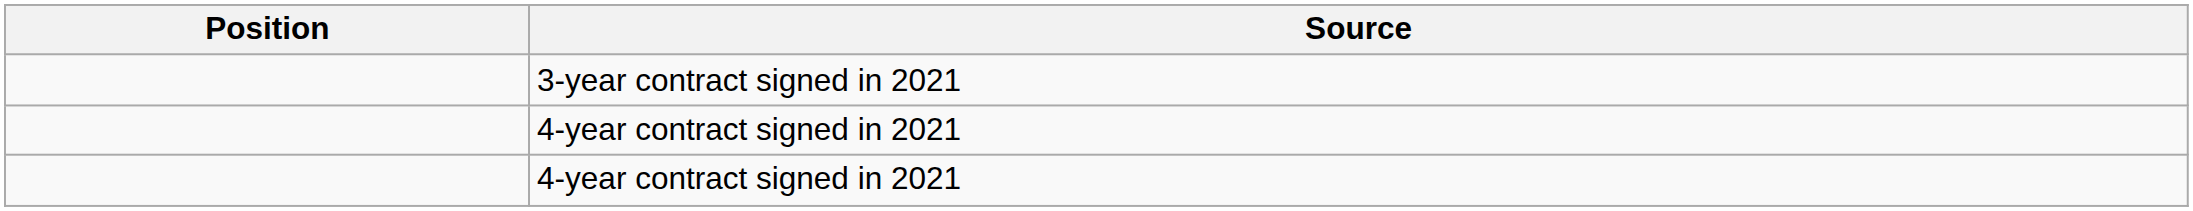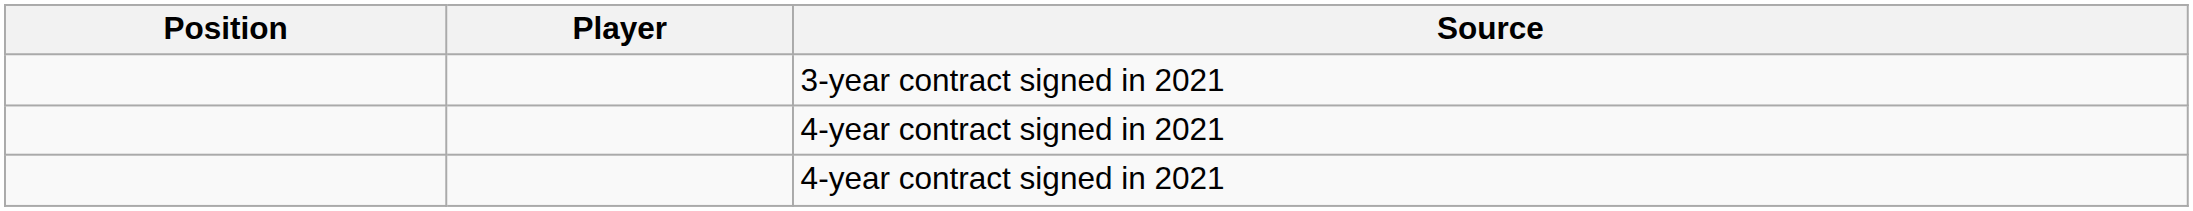 <table class="wikitable sortable" style="width:70%; text-align:center; font-size:100%; text-align:left;">
 <tr>
 <th>Position</th>
+<th>Player</th>
 <th>Source</th>
 </tr>
 <tr>
+<td></td>
 <td></td>
 <td>3-year contract signed in 2021</td>
 </tr>
 <tr>
 <td></td>
+<td></td>
 <td>4-year contract signed in 2021</td>
 </tr>
 <tr>
 <td></td>
+<td></td>
 <td>4-year contract signed in 2021</td>
 </tr>
 </table>
